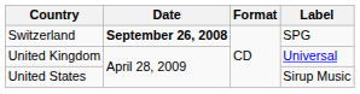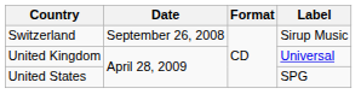 <table class="wikitable">
 <tr>
 <th>Country</th>
 <th>Date</th>
 <th>Format</th>
 <th>Label</th>
 </tr>
 <tr>
 <td>Switzerland</td>
-<td><strong>September 26, 2008</strong></td>
+<td>September 26, 2008</td>
 <td rowspan="3">CD</td>
-<td>SPG</td>
+<td>Sirup Music</td>
 </tr>
 <tr>
 <td>United Kingdom</td>
 <td rowspan="2">April 28, 2009</td>
 <td><a href='#'>Universal</a></td>
 </tr>
 <tr>
 <td>United States</td>
-<td>Sirup Music</td>
+<td>SPG</td>
 </tr>
 </table>
